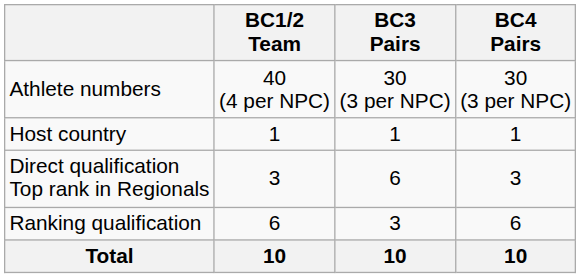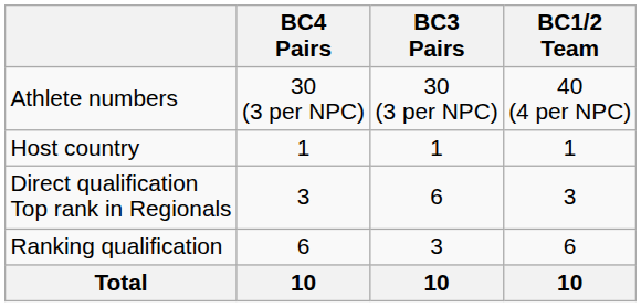 <table class="wikitable">
 <tr>
 <th></th>
+<th>BC4<br>Pairs</th>
+<th>BC3<br>Pairs</th>
 <th>BC1/2<br> Team</th>
-<th>BC3<br>Pairs</th>
-<th>BC4<br>Pairs</th>
 </tr>
 <tr align=center>
 <td align=left>Athlete numbers</td>
-<td>40<br>(4 per NPC)</td>
 <td>30<br>(3 per NPC)</td>
 <td>30<br>(3 per NPC)</td>
+<td>40<br>(4 per NPC)</td>
 </tr>
 <tr align=center>
 <td align=left>Host country</td>
 <td>1</td>
 <td>1</td>
 <td>1</td>
 </tr>
 <tr align=center>
 <td align=left>Direct qualification<br>Top rank in Regionals</td>
 <td>3</td>
 <td>6</td>
 <td>3</td>
 </tr>
 <tr align=center>
 <td align=left>Ranking qualification</td>
 <td>6</td>
 <td>3</td>
 <td>6</td>
 </tr>
 <tr>
 <th>Total</th>
 <th>10</th>
 <th>10</th>
 <th>10</th>
 </tr>
 </table>
